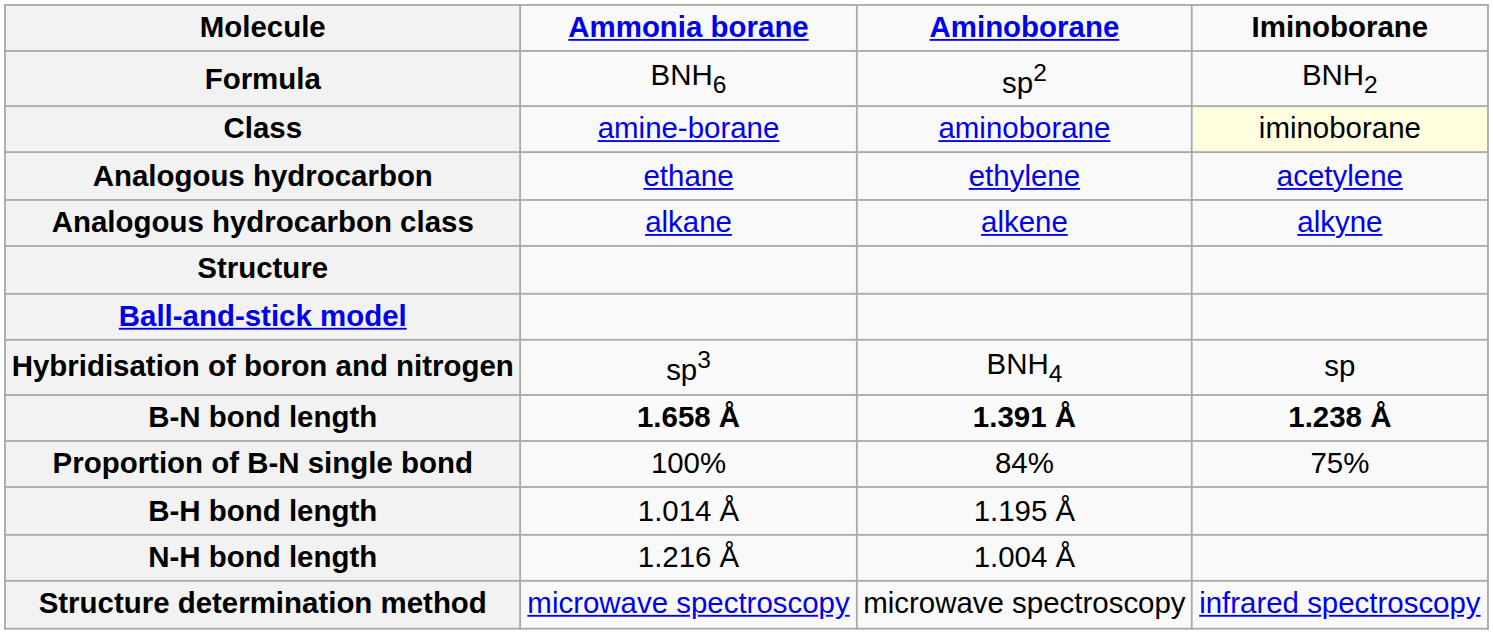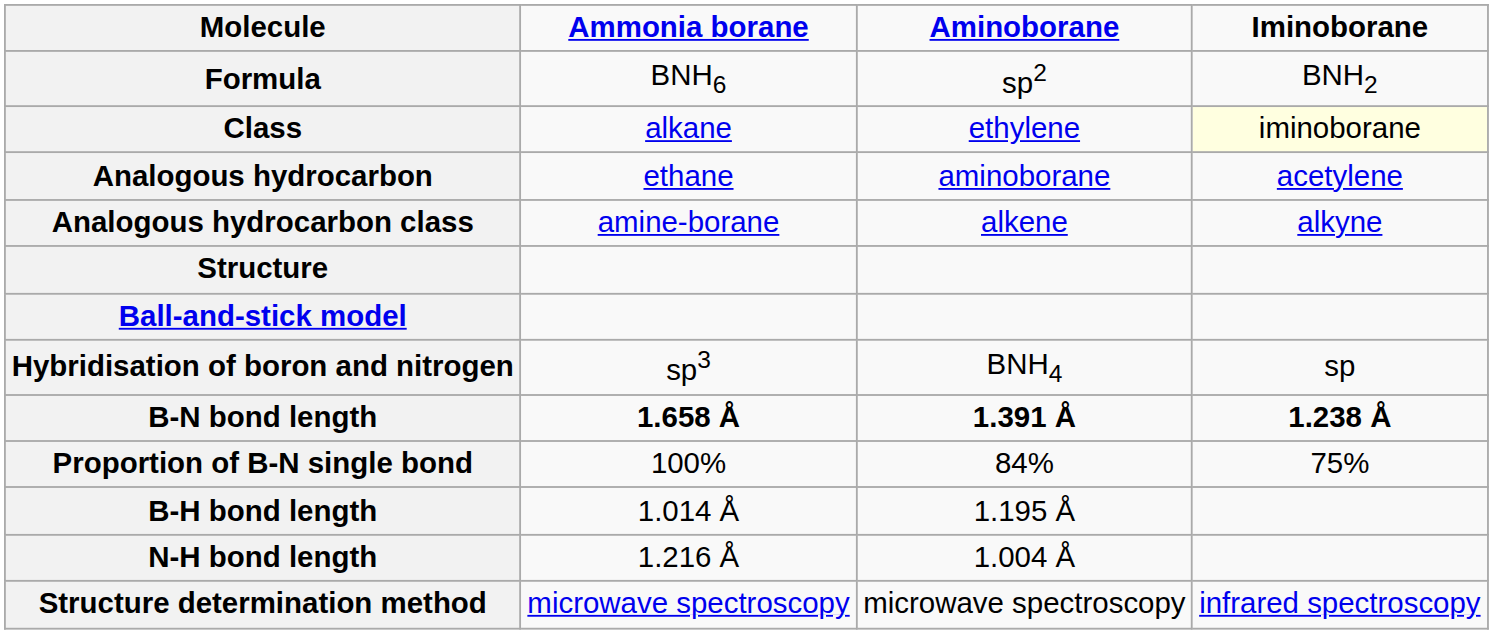 <table class="wikitable" style="text-align:center;">
 <tr>
 <th>Molecule</th>
 <td><strong><a href='#'>Ammonia borane</a></strong></td>
 <td><strong><a href='#'>Aminoborane</a></strong></td>
 <td><strong>Iminoborane</strong></td>
 </tr>
 <tr>
 <th>Formula</th>
 <td>BNH<sub>6</sub></td>
 <td>sp<sup>2</sup></td>
 <td>BNH<sub>2</sub></td>
 </tr>
 <tr>
 <th>Class</th>
-<td><a href='#'>amine-borane</a></td>
-<td><a href='#'>aminoborane</a></td>
+<td><a href='#'>alkane</a></td>
+<td><a href='#'>ethylene</a></td>
 <td style="background: lightyellow;">iminoborane</td>
 </tr>
 <tr>
 <th>Analogous hydrocarbon</th>
 <td><a href='#'>ethane</a></td>
-<td><a href='#'>ethylene</a></td>
+<td><a href='#'>aminoborane</a></td>
 <td><a href='#'>acetylene</a></td>
 </tr>
 <tr>
 <th>Analogous hydrocarbon class</th>
-<td><a href='#'>alkane</a></td>
+<td><a href='#'>amine-borane</a></td>
 <td><a href='#'>alkene</a></td>
 <td><a href='#'>alkyne</a></td>
 </tr>
 <tr>
 <th>Structure</th>
 <td></td>
 <td></td>
 <td></td>
 </tr>
 <tr>
 <th><a href='#'>Ball-and-stick model</a></th>
 <td></td>
 <td></td>
 <td></td>
 </tr>
 <tr>
 <th>Hybridisation of boron and nitrogen</th>
 <td>sp<sup>3</sup></td>
 <td>BNH<sub>4</sub></td>
 <td>sp</td>
 </tr>
 <tr>
 <th>B-N bond length</th>
 <td><strong>1.658 Å</strong></td>
 <td><strong>1.391 Å</strong></td>
 <td><strong>1.238 Å</strong></td>
 </tr>
 <tr>
 <th>Proportion of B-N single bond</th>
 <td>100%</td>
 <td>84%</td>
 <td>75%</td>
 </tr>
 <tr>
 <th>B-H bond length</th>
 <td>1.014 Å</td>
 <td>1.195 Å</td>
 <td></td>
 </tr>
 <tr>
 <th>N-H bond length</th>
 <td>1.216 Å</td>
 <td>1.004 Å</td>
 <td></td>
 </tr>
 <tr>
 <th>Structure determination method</th>
 <td><a href='#'>microwave spectroscopy</a></td>
 <td>microwave spectroscopy</td>
 <td><a href='#'>infrared spectroscopy</a></td>
 </tr>
 </table>
